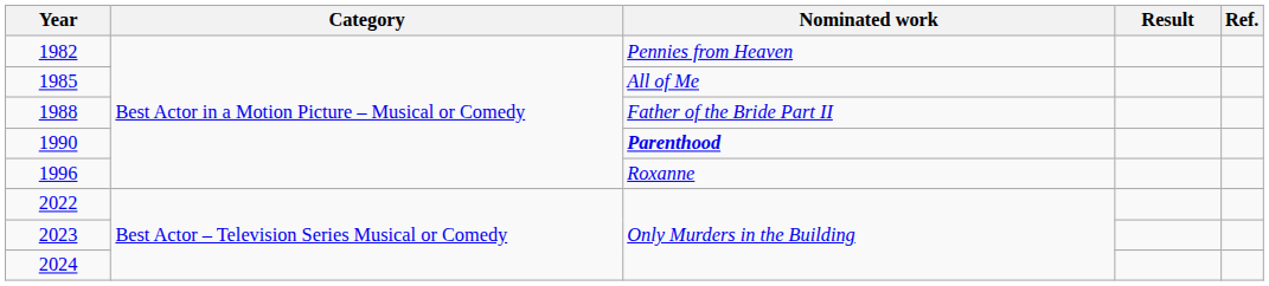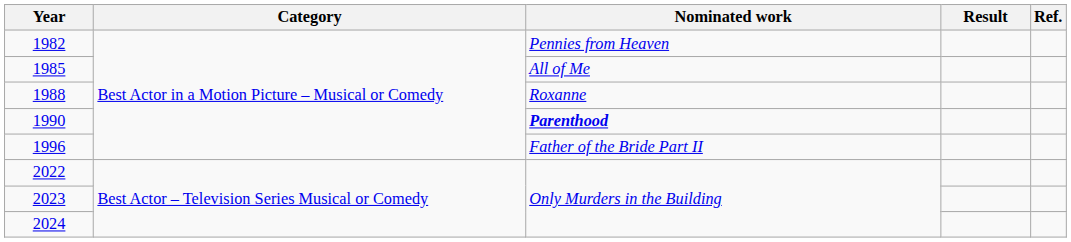 <table class=wikitable>
 <tr>
 <th scope="col" style="width:5em;">Year</th>
 <th scope="col" style="width:26em;">Category</th>
 <th scope="col" style="width:25em;">Nominated work</th>
 <th scope="col" style="width:5em;">Result</th>
 <th>Ref.</th>
 </tr>
 <tr>
 <td style="text-align:center;"><a href='#'>1982</a></td>
 <td rowspan=5><a href='#'>Best Actor in a Motion Picture – Musical or Comedy</a></td>
 <td><em><a href='#'>Pennies from Heaven</a></em></td>
 <td></td>
 <td style="text-align:center;"></td>
 </tr>
 <tr>
 <td style="text-align:center;"><a href='#'>1985</a></td>
 <td><em><a href='#'>All of Me</a></em></td>
 <td></td>
 <td style="text-align:center;"></td>
 </tr>
 <tr>
 <td style="text-align:center;"><a href='#'>1988</a></td>
-<td><em><a href='#'>Father of the Bride Part II</a></em></td>
+<td><em><a href='#'>Roxanne</a></em></td>
 <td></td>
 <td style="text-align:center;"></td>
 </tr>
 <tr>
 <td style="text-align:center;"><a href='#'>1990</a></td>
 <td><strong><em><a href='#'>Parenthood</a></em></strong></td>
 <td></td>
 <td style="text-align:center;"></td>
 </tr>
 <tr>
 <td style="text-align:center;"><a href='#'>1996</a></td>
-<td><em><a href='#'>Roxanne</a></em></td>
+<td><em><a href='#'>Father of the Bride Part II</a></em></td>
 <td></td>
 <td style="text-align:center;"></td>
 </tr>
 <tr>
 <td style="text-align:center;"><a href='#'>2022</a></td>
 <td rowspan="3"><a href='#'>Best Actor – Television Series Musical or Comedy</a></td>
 <td rowspan="3"><em><a href='#'>Only Murders in the Building</a></em></td>
 <td></td>
 <td style="text-align:center;"></td>
 </tr>
 <tr>
 <td style="text-align:center;"><a href='#'>2023</a></td>
 <td></td>
 <td style="text-align:center;"></td>
 </tr>
 <tr>
 <td style="text-align:center;"><a href='#'>2024</a></td>
 <td></td>
 <td style="text-align:center;"></td>
 </tr>
 </table>
